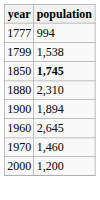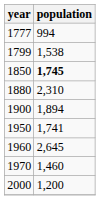 <table class="wikitable">
 <tr>
 <th>year</th>
 <th>population</th>
 </tr>
 <tr>
 <td>1777</td>
 <td>994</td>
 </tr>
 <tr>
 <td>1799</td>
 <td>1,538</td>
 </tr>
 <tr>
 <td>1850</td>
 <td><strong>1,745</strong></td>
 </tr>
 <tr>
 <td>1880</td>
 <td>2,310</td>
 </tr>
 <tr>
 <td>1900</td>
 <td>1,894</td>
 </tr>
 <tr>
+<td>1950</td>
+<td>1,741</td>
+</tr>
+<tr>
 <td>1960</td>
 <td>2,645</td>
 </tr>
 <tr>
 <td>1970</td>
 <td>1,460</td>
 </tr>
 <tr>
 <td>2000</td>
 <td>1,200</td>
 </tr>
 <tr>
 </tr>
 </table>
